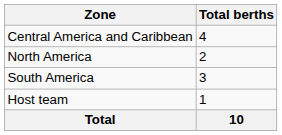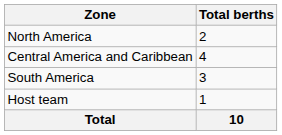 <table class=wikitable>
 <tr>
 <th>Zone</th>
 <th>Total berths</th>
 </tr>
 <tr>
+<td>North America</td>
+<td>2</td>
+</tr>
+<tr>
 <td>Central America and Caribbean</td>
 <td>4</td>
-</tr>
-<tr>
-<td>North America</td>
-<td>2</td>
 </tr>
 <tr>
 <td>South America</td>
 <td>3</td>
 </tr>
 <tr>
 <td>Host team</td>
 <td>1</td>
 </tr>
 <tr>
 <th>Total</th>
 <th>10</th>
 </tr>
 </table>
